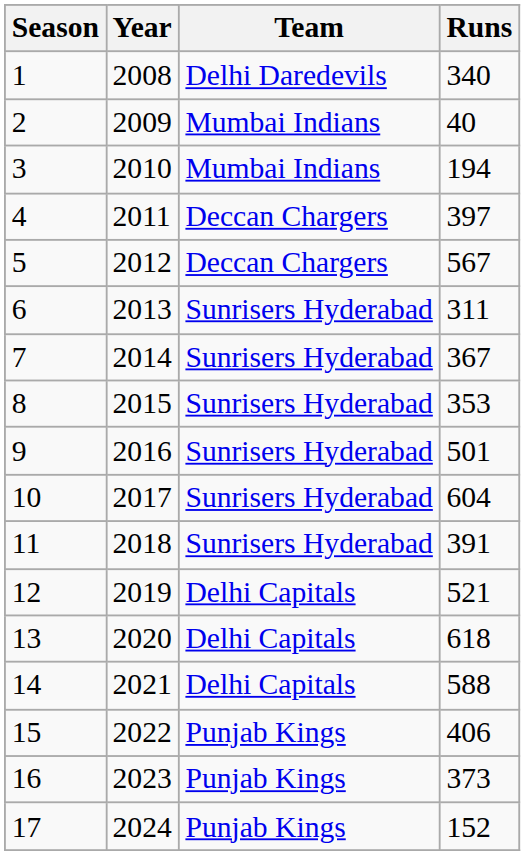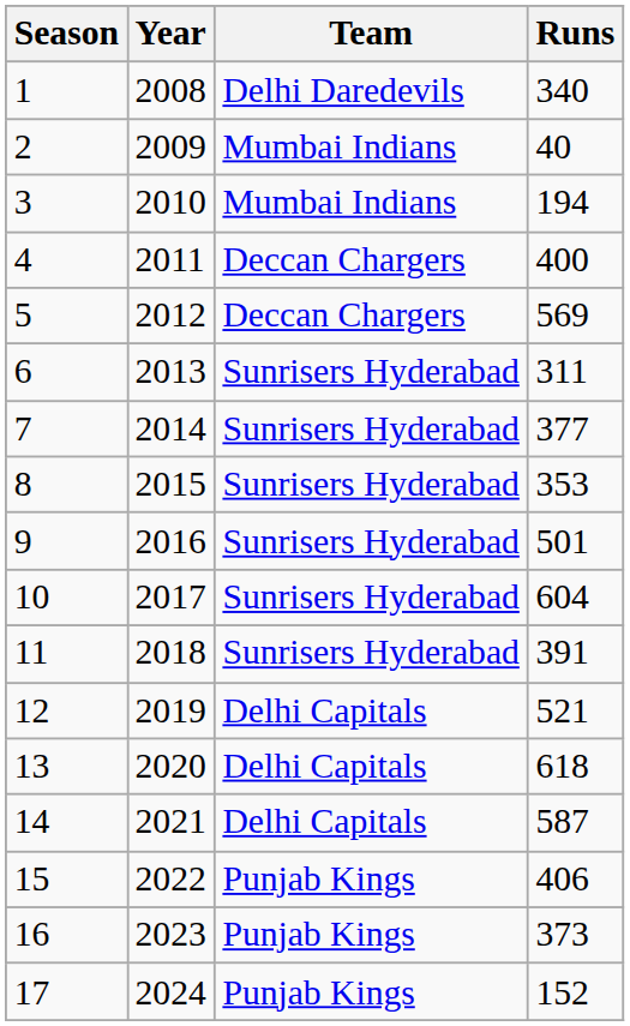 <table class="wikitable">
 <tr>
 <th>Season</th>
 <th>Year</th>
 <th>Team</th>
 <th>Runs</th>
 </tr>
 <tr>
 <td>1</td>
 <td>2008</td>
 <td><a href='#'>Delhi Daredevils</a></td>
 <td>340</td>
 </tr>
 <tr>
 <td>2</td>
 <td>2009</td>
 <td><a href='#'>Mumbai Indians</a></td>
 <td>40</td>
 </tr>
 <tr>
 <td>3</td>
 <td>2010</td>
 <td><a href='#'>Mumbai Indians</a></td>
 <td>194</td>
 </tr>
 <tr>
 <td>4</td>
 <td>2011</td>
 <td><a href='#'>Deccan Chargers</a></td>
-<td>397</td>
+<td>400</td>
 </tr>
 <tr>
 <td>5</td>
 <td>2012</td>
 <td><a href='#'>Deccan Chargers</a></td>
-<td>567</td>
+<td>569</td>
 </tr>
 <tr>
 <td>6</td>
 <td>2013</td>
 <td><a href='#'>Sunrisers Hyderabad</a></td>
 <td>311</td>
 </tr>
 <tr>
 <td>7</td>
 <td>2014</td>
 <td><a href='#'>Sunrisers Hyderabad</a></td>
-<td>367</td>
+<td>377</td>
 </tr>
 <tr>
 <td>8</td>
 <td>2015</td>
 <td><a href='#'>Sunrisers Hyderabad</a></td>
 <td>353</td>
 </tr>
 <tr>
 <td>9</td>
 <td>2016</td>
 <td><a href='#'>Sunrisers Hyderabad</a></td>
 <td>501</td>
 </tr>
 <tr>
 <td>10</td>
 <td>2017</td>
 <td><a href='#'>Sunrisers Hyderabad</a></td>
 <td>604</td>
 </tr>
 <tr>
 <td>11</td>
 <td>2018</td>
 <td><a href='#'>Sunrisers Hyderabad</a></td>
 <td>391</td>
 </tr>
 <tr>
 <td>12</td>
 <td>2019</td>
 <td><a href='#'>Delhi Capitals</a></td>
 <td>521</td>
 </tr>
 <tr>
 <td>13</td>
 <td>2020</td>
 <td><a href='#'>Delhi Capitals</a></td>
 <td>618</td>
 </tr>
 <tr>
 <td>14</td>
 <td>2021</td>
 <td><a href='#'>Delhi Capitals</a></td>
-<td>588</td>
+<td>587</td>
 </tr>
 <tr>
 <td>15</td>
 <td>2022</td>
 <td><a href='#'>Punjab Kings</a></td>
 <td>406</td>
 </tr>
 <tr>
 <td>16</td>
 <td>2023</td>
 <td><a href='#'>Punjab Kings</a></td>
 <td>373</td>
 </tr>
 <tr>
 <td>17</td>
 <td>2024</td>
 <td><a href='#'>Punjab Kings</a></td>
 <td>152</td>
 </tr>
 <tr>
 </tr>
 </table>
